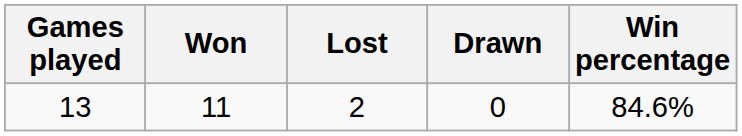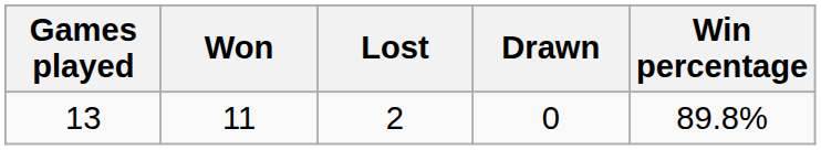 <table class="wikitable" style="text-align:center">
 <tr>
 <th width="70">Games played</th>
 <th width="70">Won</th>
 <th width="70">Lost</th>
 <th width="70">Drawn</th>
 <th width="70">Win percentage</th>
 </tr>
 <tr>
 <td>13</td>
 <td>11</td>
 <td>2</td>
 <td>0</td>
-<td>84.6%</td>
+<td>89.8%</td>
 </tr>
 </table>
